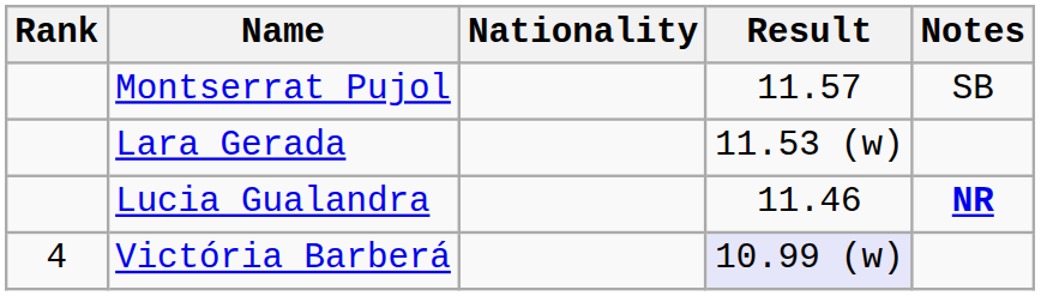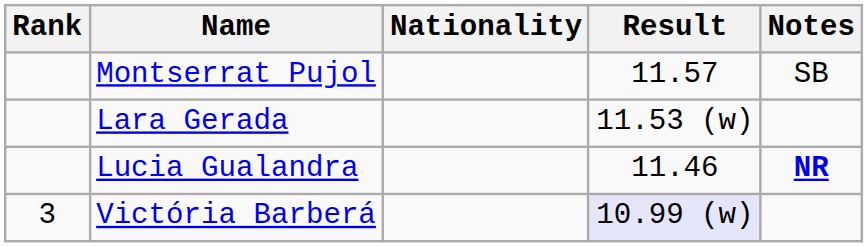 <table class="wikitable sortable" style="text-align:center; font-size:95%">
 <tr>
 <th>Rank</th>
 <th>Name</th>
 <th>Nationality</th>
 <th>Result</th>
 <th>Notes</th>
 </tr>
 <tr>
 <td></td>
 <td align=left><a href='#'>Montserrat Pujol</a></td>
 <td align=left></td>
 <td>11.57</td>
 <td>SB</td>
 </tr>
 <tr>
 <td></td>
 <td align=left><a href='#'>Lara Gerada</a></td>
 <td align=left></td>
 <td>11.53 (w)</td>
 <td></td>
 </tr>
 <tr>
 <td></td>
 <td align=left><a href='#'>Lucia Gualandra</a></td>
 <td align=left></td>
 <td>11.46</td>
 <td><strong><a href='#'>NR</a></strong></td>
 </tr>
 <tr>
-<td>4</td>
+<td>3</td>
 <td align=left><a href='#'>Victória Barberá</a></td>
 <td align=left></td>
 <td style="background: lavender;">10.99 (w)</td>
 <td></td>
 </tr>
 </table>
